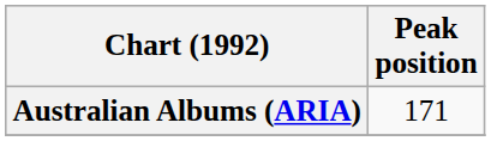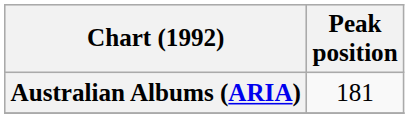 <table class="wikitable sortable plainrowheaders" style="text-align:center;">
 <tr>
 <th scope="col">Chart (1992)</th>
 <th scope="col">Peak<br>position</th>
 </tr>
 <tr>
 <th scope="row">Australian Albums (<a href='#'>ARIA</a>)</th>
-<td align="center">171</td>
+<td align="center">181</td>
 </tr>
 <tr>
 </tr>
 <tr>
 </tr>
 <tr>
 </tr>
 <tr>
 </tr>
 </table>
